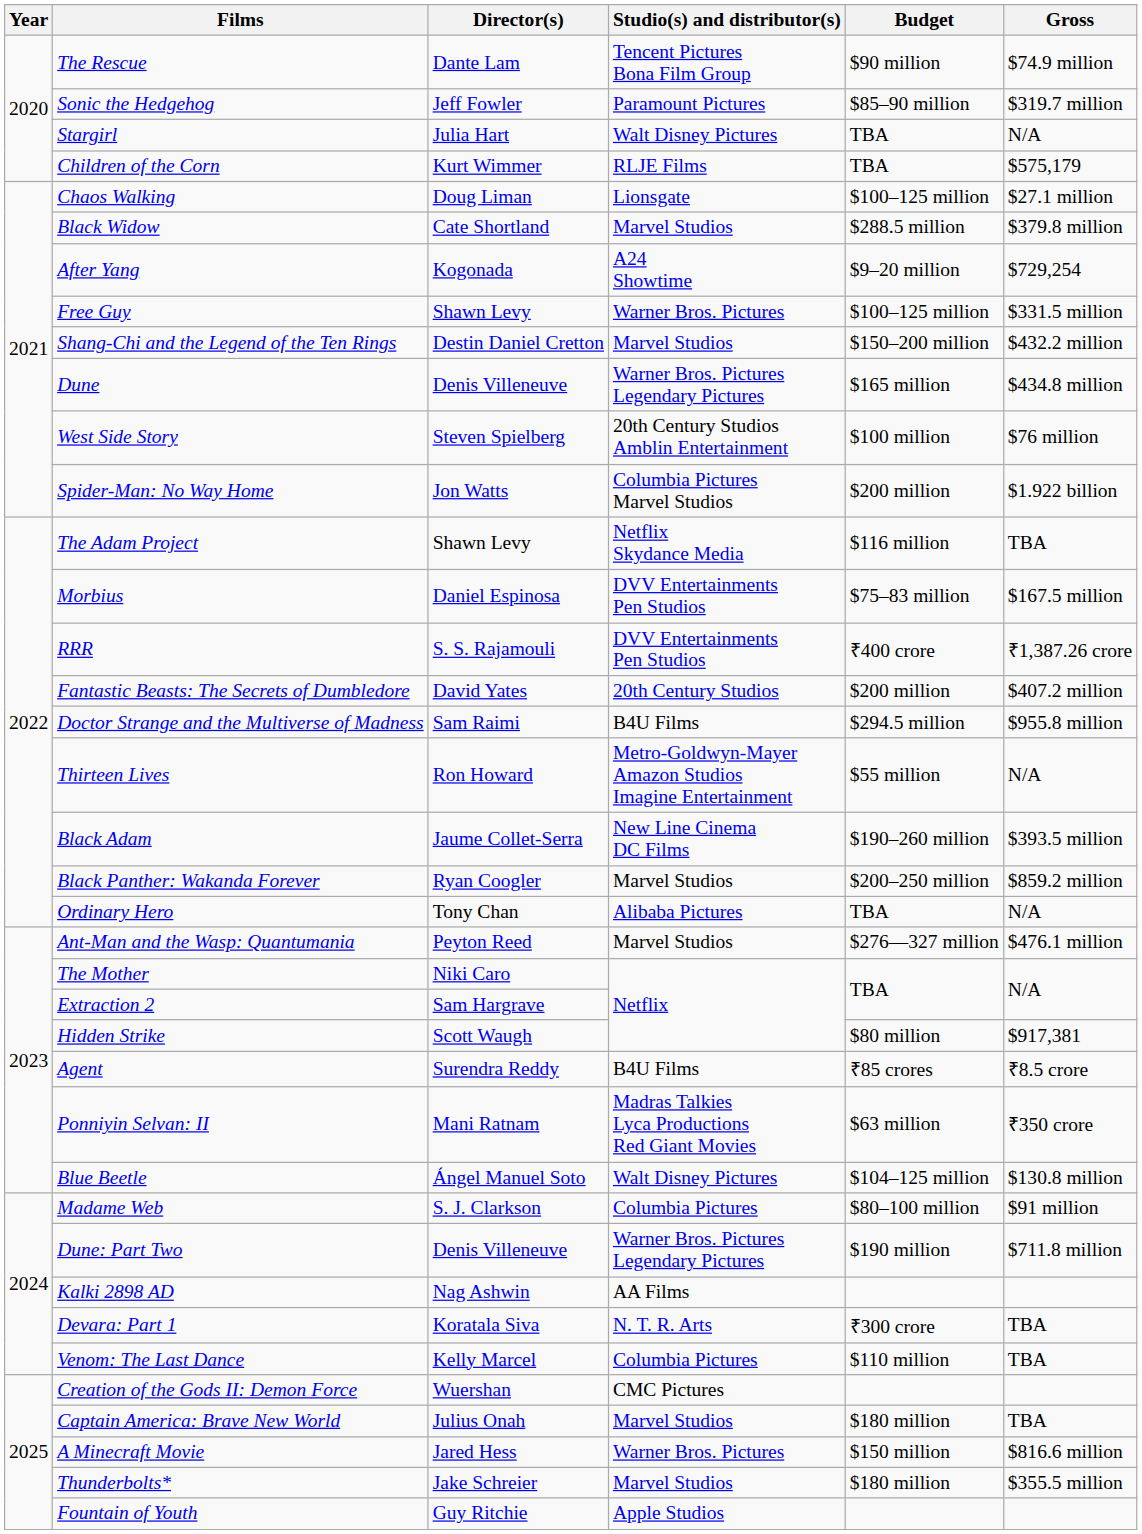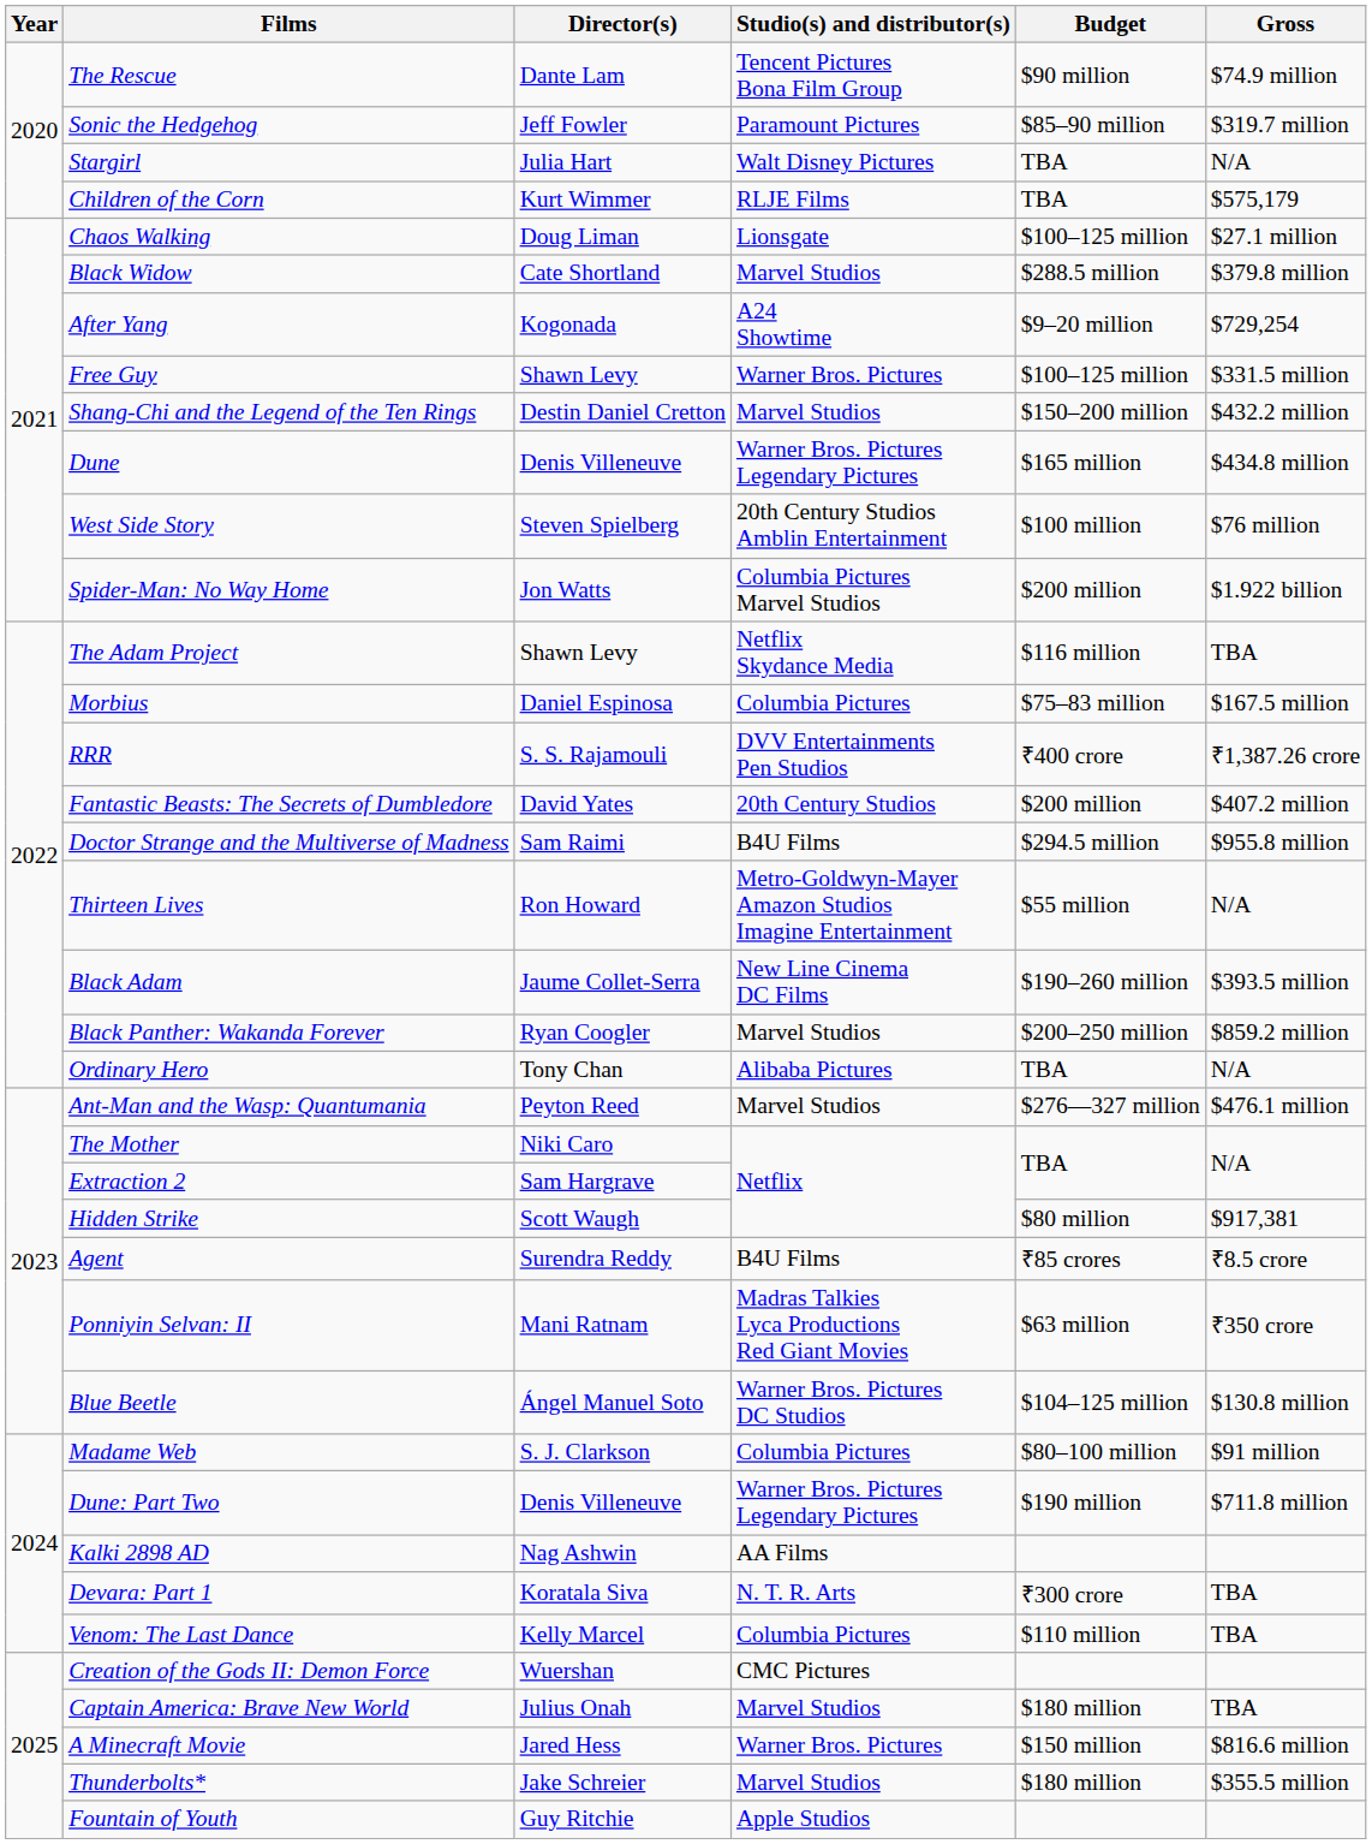 <table class="wikitable mw-collapsible">
 <tr>
 <th>Year</th>
 <th>Films</th>
 <th>Director(s)</th>
 <th>Studio(s) and distributor(s)</th>
 <th>Budget</th>
 <th>Gross</th>
 </tr>
 <tr>
 <td rowspan="4">2020</td>
 <td><a href='#'><em>The Rescue</em></a></td>
 <td><a href='#'>Dante Lam</a></td>
 <td><a href='#'>Tencent Pictures</a><br><a href='#'>Bona Film Group</a></td>
 <td>$90 million</td>
 <td>$74.9 million</td>
 </tr>
 <tr>
 <td><a href='#'><em>Sonic the Hedgehog</em></a></td>
 <td><a href='#'>Jeff Fowler</a></td>
 <td><a href='#'>Paramount Pictures</a></td>
 <td>$85–90 million</td>
 <td>$319.7 million</td>
 </tr>
 <tr>
 <td><a href='#'><em>Stargirl</em></a></td>
 <td><a href='#'>Julia Hart</a></td>
 <td><a href='#'>Walt Disney Pictures</a></td>
 <td>TBA</td>
 <td>N/A</td>
 </tr>
 <tr>
 <td><em><a href='#'>Children of the Corn</a></em></td>
 <td><a href='#'>Kurt Wimmer</a></td>
 <td><a href='#'>RLJE Films</a></td>
 <td>TBA</td>
 <td>$575,179</td>
 </tr>
 <tr>
 <td rowspan="8">2021</td>
 <td><a href='#'><em>Chaos Walking</em></a></td>
 <td><a href='#'>Doug Liman</a></td>
 <td><a href='#'>Lionsgate</a></td>
 <td>$100–125 million</td>
 <td>$27.1 million</td>
 </tr>
 <tr>
 <td><a href='#'><em>Black Widow</em></a></td>
 <td><a href='#'>Cate Shortland</a></td>
 <td><a href='#'>Marvel Studios</a></td>
 <td>$288.5 million</td>
 <td>$379.8 million</td>
 </tr>
 <tr>
 <td><em><a href='#'>After Yang</a></em></td>
 <td><a href='#'>Kogonada</a></td>
 <td><a href='#'>A24</a><br><a href='#'>Showtime</a></td>
 <td>$9–20 million</td>
 <td>$729,254</td>
 </tr>
 <tr>
 <td><em><a href='#'>Free Guy</a></em></td>
 <td><a href='#'>Shawn Levy</a></td>
 <td><a href='#'>Warner Bros. Pictures</a></td>
 <td>$100–125 million</td>
 <td>$331.5 million</td>
 </tr>
 <tr>
 <td><em><a href='#'>Shang-Chi and the Legend of the Ten Rings</a></em></td>
 <td><a href='#'>Destin Daniel Cretton</a></td>
 <td><a href='#'>Marvel Studios</a></td>
 <td>$150–200 million</td>
 <td>$432.2 million</td>
 </tr>
 <tr>
 <td><a href='#'><em>Dune</em></a></td>
 <td><a href='#'>Denis Villeneuve</a></td>
 <td><a href='#'>Warner Bros. Pictures</a><br><a href='#'>Legendary Pictures</a></td>
 <td>$165 million</td>
 <td>$434.8 million</td>
 </tr>
 <tr>
 <td><a href='#'><em>West Side Story</em></a></td>
 <td><a href='#'>Steven Spielberg</a></td>
 <td>20th Century Studios<br><a href='#'>Amblin Entertainment</a></td>
 <td>$100 million</td>
 <td>$76 million</td>
 </tr>
 <tr>
 <td><em><a href='#'>Spider-Man: No Way Home</a></em></td>
 <td><a href='#'>Jon Watts</a></td>
 <td><a href='#'>Columbia Pictures</a><br>Marvel Studios</td>
 <td>$200 million</td>
 <td>$1.922 billion</td>
 </tr>
 <tr>
 <td rowspan="9">2022</td>
 <td><em><a href='#'>The Adam Project</a></em></td>
 <td>Shawn Levy</td>
 <td><a href='#'>Netflix</a><br><a href='#'>Skydance Media</a></td>
 <td>$116 million</td>
 <td>TBA</td>
 </tr>
 <tr>
 <td><a href='#'><em>Morbius</em></a></td>
 <td><a href='#'>Daniel Espinosa</a></td>
-<td><a href='#'>DVV Entertainments</a><br><a href='#'>Pen Studios</a></td>
+<td><a href='#'>Columbia Pictures</a></td>
 <td>$75–83 million</td>
 <td>$167.5 million</td>
 </tr>
 <tr>
 <td><em><a href='#'>RRR</a></em></td>
 <td><a href='#'>S. S. Rajamouli</a></td>
 <td><a href='#'>DVV Entertainments</a><br><a href='#'>Pen Studios</a></td>
 <td>₹400 crore</td>
 <td>₹1,387.26 crore</td>
 </tr>
 <tr>
 <td><em><a href='#'>Fantastic Beasts: The Secrets of Dumbledore</a></em></td>
 <td><a href='#'>David Yates</a></td>
 <td><a href='#'>20th Century Studios</a></td>
 <td>$200 million</td>
 <td>$407.2 million</td>
 </tr>
 <tr>
 <td><em><a href='#'>Doctor Strange and the Multiverse of Madness</a></em></td>
 <td><a href='#'>Sam Raimi</a></td>
 <td>B4U Films</td>
 <td>$294.5 million</td>
 <td>$955.8 million</td>
 </tr>
 <tr>
 <td><em><a href='#'>Thirteen Lives</a></em></td>
 <td><a href='#'>Ron Howard</a></td>
 <td><a href='#'>Metro-Goldwyn-Mayer</a><br><a href='#'>Amazon Studios</a><br><a href='#'>Imagine Entertainment</a></td>
 <td>$55 million</td>
 <td>N/A</td>
 </tr>
 <tr>
 <td><a href='#'><em>Black Adam</em></a></td>
 <td><a href='#'>Jaume Collet-Serra</a></td>
 <td><a href='#'>New Line Cinema</a><br><a href='#'>DC Films</a></td>
 <td>$190–260 million</td>
 <td>$393.5 million</td>
 </tr>
 <tr>
 <td><em><a href='#'>Black Panther: Wakanda Forever</a></em></td>
 <td><a href='#'>Ryan Coogler</a></td>
 <td>Marvel Studios</td>
 <td>$200–250 million</td>
 <td>$859.2 million</td>
 </tr>
 <tr>
 <td><em><a href='#'>Ordinary Hero</a></em></td>
 <td>Tony Chan</td>
 <td><a href='#'>Alibaba Pictures</a></td>
 <td>TBA</td>
 <td>N/A</td>
 </tr>
 <tr>
 <td rowspan="7">2023</td>
 <td><em><a href='#'>Ant-Man and the Wasp: Quantumania</a></em></td>
 <td><a href='#'>Peyton Reed</a></td>
 <td>Marvel Studios</td>
 <td>$276—327 million</td>
 <td>$476.1 million</td>
 </tr>
 <tr>
 <td><em><a href='#'>The Mother</a></em></td>
 <td><a href='#'>Niki Caro</a></td>
 <td rowspan="3"><a href='#'>Netflix</a></td>
 <td rowspan="2">TBA</td>
 <td rowspan="2">N/A</td>
 </tr>
 <tr>
 <td><em><a href='#'>Extraction 2</a></em></td>
 <td><a href='#'>Sam Hargrave</a></td>
 </tr>
 <tr>
 <td><em><a href='#'>Hidden Strike</a></em></td>
 <td><a href='#'>Scott Waugh</a></td>
 <td>$80 million</td>
 <td>$917,381</td>
 </tr>
 <tr>
 <td><a href='#'><em>Agent</em></a></td>
 <td><a href='#'>Surendra Reddy</a></td>
 <td>B4U Films</td>
 <td>₹85 crores</td>
 <td>₹8.5 crore</td>
 </tr>
 <tr>
 <td><em><a href='#'>Ponniyin Selvan: II</a></em></td>
 <td><a href='#'>Mani Ratnam</a></td>
 <td><a href='#'>Madras Talkies</a><br><a href='#'>Lyca Productions</a><br><a href='#'>Red Giant Movies</a></td>
 <td>$63 million</td>
 <td>₹350 crore</td>
 </tr>
 <tr>
 <td><a href='#'><em>Blue Beetle</em></a></td>
 <td><a href='#'>Ángel Manuel Soto</a></td>
-<td><a href='#'>Walt Disney Pictures</a></td>
+<td><a href='#'>Warner Bros. Pictures</a><br><a href='#'>DC Studios</a></td>
 <td>$104–125 million</td>
 <td>$130.8 million</td>
 </tr>
 <tr>
 <td rowspan="5">2024</td>
 <td><em><a href='#'>Madame Web</a></em></td>
 <td><a href='#'>S. J. Clarkson</a></td>
 <td><a href='#'>Columbia Pictures</a></td>
 <td>$80–100 million</td>
 <td>$91 million</td>
 </tr>
 <tr>
 <td><em><a href='#'>Dune: Part Two</a></em></td>
 <td><a href='#'>Denis Villeneuve</a></td>
 <td><a href='#'>Warner Bros. Pictures</a><br><a href='#'>Legendary Pictures</a></td>
 <td>$190 million</td>
 <td>$711.8 million</td>
 </tr>
 <tr>
 <td><em><a href='#'>Kalki 2898 AD</a></em></td>
 <td><a href='#'>Nag Ashwin</a></td>
 <td>AA Films</td>
 <td></td>
 <td></td>
 </tr>
 <tr>
 <td><em><a href='#'>Devara: Part 1</a></em></td>
 <td><a href='#'>Koratala Siva</a></td>
 <td><a href='#'>N. T. R. Arts</a></td>
 <td>₹300 crore</td>
 <td>TBA</td>
 </tr>
 <tr>
 <td><em><a href='#'>Venom: The Last Dance</a></em></td>
 <td><a href='#'>Kelly Marcel</a></td>
 <td><a href='#'>Columbia Pictures</a></td>
 <td>$110 million</td>
 <td>TBA</td>
 </tr>
 <tr>
 <td rowspan="5">2025</td>
 <td><em><a href='#'>Creation of the Gods II: Demon Force</a></em></td>
 <td><a href='#'>Wuershan</a></td>
 <td>CMC Pictures</td>
 <td></td>
 <td></td>
 </tr>
 <tr>
 <td><em><a href='#'>Captain America: Brave New World</a></em></td>
 <td><a href='#'>Julius Onah</a></td>
 <td><a href='#'>Marvel Studios</a></td>
 <td>$180 million</td>
 <td>TBA</td>
 </tr>
 <tr>
 <td><em><a href='#'>A Minecraft Movie</a></em></td>
 <td><a href='#'>Jared Hess</a></td>
 <td><a href='#'>Warner Bros. Pictures</a></td>
 <td>$150 million</td>
 <td>$816.6 million</td>
 </tr>
 <tr>
 <td><em><a href='#'>Thunderbolts*</a></em></td>
 <td><a href='#'>Jake Schreier</a></td>
 <td><a href='#'>Marvel Studios</a></td>
 <td>$180 million</td>
 <td>$355.5 million</td>
 </tr>
 <tr>
 <td><em><a href='#'>Fountain of Youth</a></em></td>
 <td><a href='#'>Guy Ritchie</a></td>
 <td><a href='#'>Apple Studios</a></td>
 <td></td>
 </tr>
 </table>
